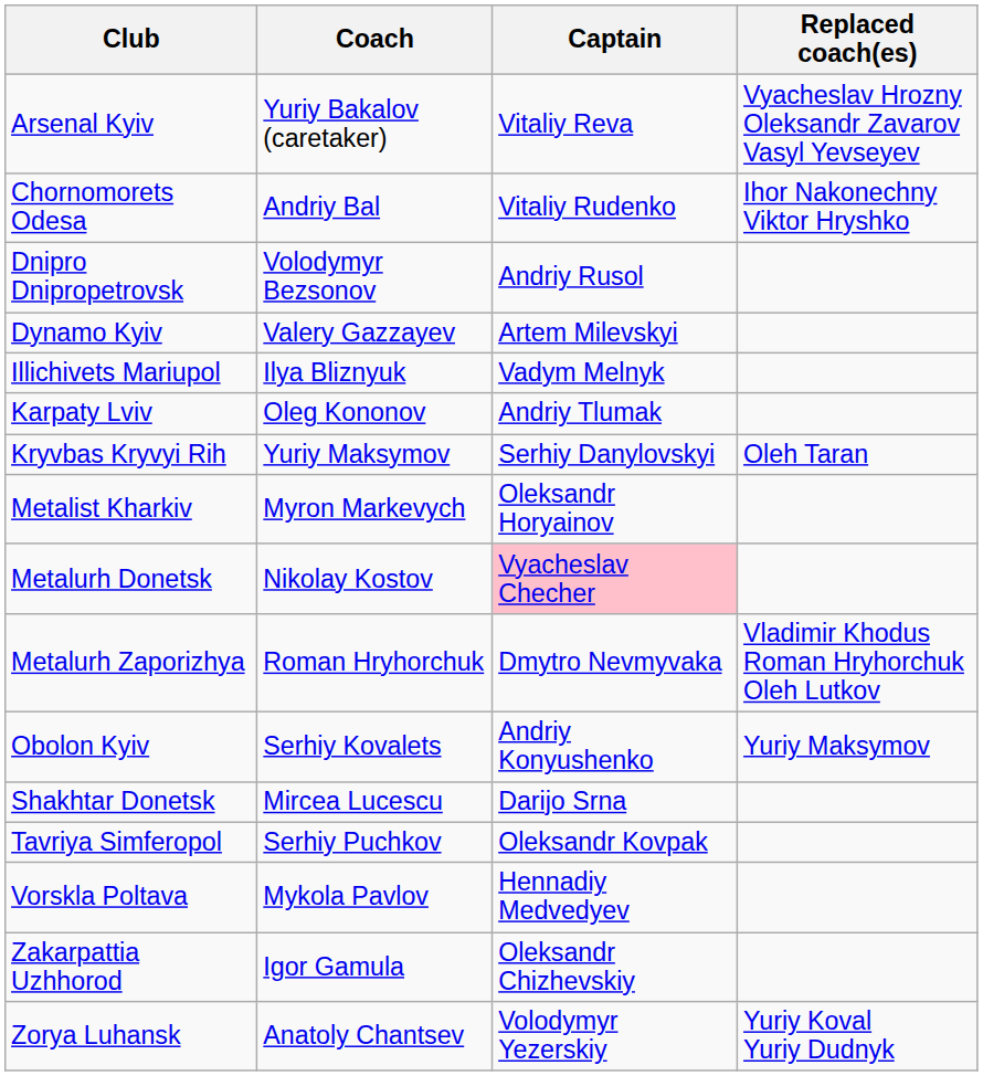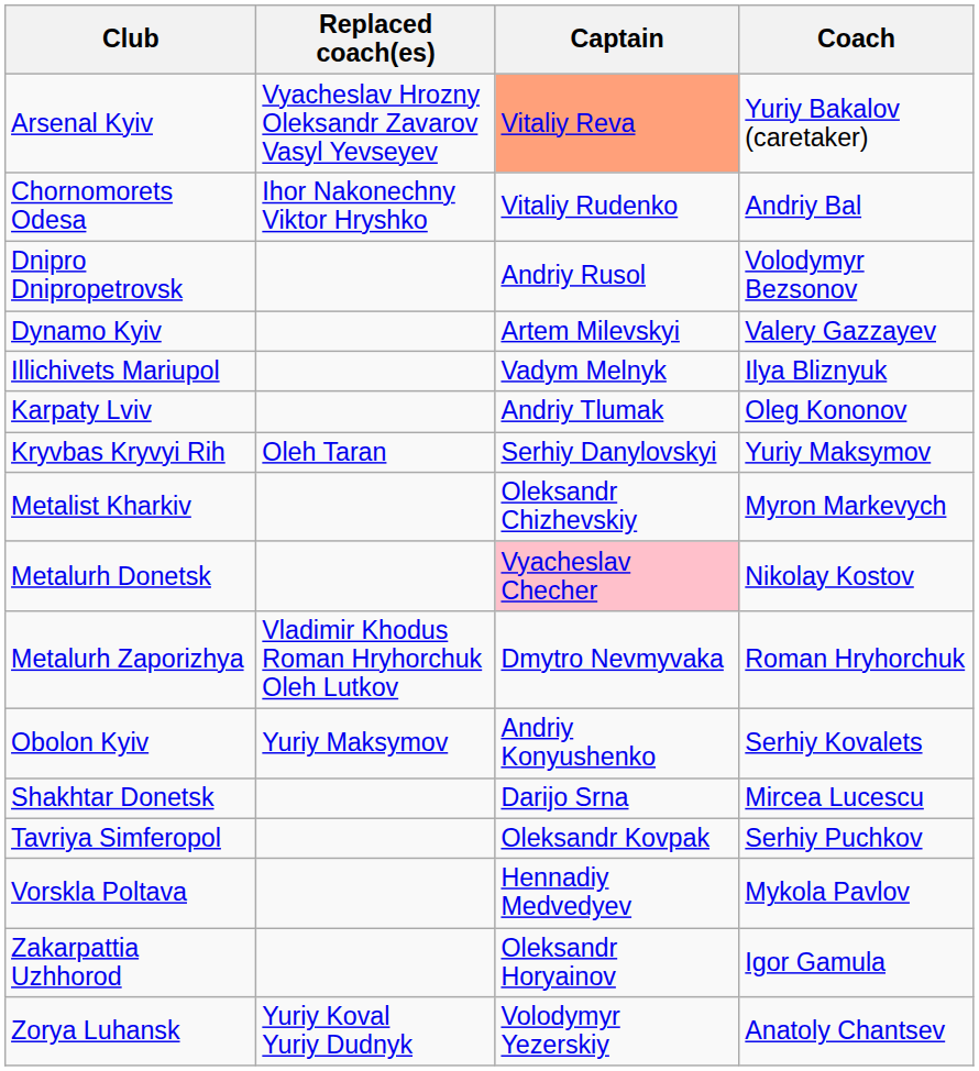 <table class="wikitable">
 <tr>
 <th width="180">Club</th>
+<th width="180">Replaced coach(es)</th>
+<th width="180">Captain</th>
 <th width="180">Coach</th>
-<th width="180">Captain</th>
-<th width="180">Replaced coach(es)</th>
 </tr>
 <tr>
 <td><a href='#'>Arsenal Kyiv</a></td>
+<td> <a href='#'>Vyacheslav Hrozny</a> <br>  <a href='#'>Oleksandr Zavarov</a><br> <a href='#'>Vasyl Yevseyev</a></td>
+<td style="background: lightsalmon;"> <a href='#'>Vitaliy Reva</a></td>
 <td> <a href='#'>Yuriy Bakalov</a> (caretaker)</td>
-<td> <a href='#'>Vitaliy Reva</a></td>
-<td> <a href='#'>Vyacheslav Hrozny</a> <br>  <a href='#'>Oleksandr Zavarov</a><br> <a href='#'>Vasyl Yevseyev</a></td>
 </tr>
 <tr>
 <td><a href='#'>Chornomorets Odesa</a></td>
+<td> <a href='#'>Ihor Nakonechny</a><br> <a href='#'>Viktor Hryshko</a></td>
+<td> <a href='#'>Vitaliy Rudenko</a></td>
 <td> <a href='#'>Andriy Bal</a></td>
-<td> <a href='#'>Vitaliy Rudenko</a></td>
-<td> <a href='#'>Ihor Nakonechny</a><br> <a href='#'>Viktor Hryshko</a></td>
 </tr>
 <tr>
 <td><a href='#'>Dnipro Dnipropetrovsk</a></td>
+<td></td>
+<td> <a href='#'>Andriy Rusol</a></td>
 <td> <a href='#'>Volodymyr Bezsonov</a></td>
-<td> <a href='#'>Andriy Rusol</a></td>
-<td></td>
 </tr>
 <tr>
 <td><a href='#'>Dynamo Kyiv</a></td>
+<td></td>
+<td> <a href='#'>Artem Milevskyi</a></td>
 <td> <a href='#'>Valery Gazzayev</a></td>
-<td> <a href='#'>Artem Milevskyi</a></td>
-<td></td>
 </tr>
 <tr>
 <td><a href='#'>Illichivets Mariupol</a></td>
+<td></td>
+<td> <a href='#'>Vadym Melnyk</a></td>
 <td> <a href='#'>Ilya Bliznyuk</a></td>
-<td> <a href='#'>Vadym Melnyk</a></td>
-<td></td>
 </tr>
 <tr>
 <td><a href='#'>Karpaty Lviv</a></td>
+<td></td>
+<td> <a href='#'>Andriy Tlumak</a></td>
 <td> <a href='#'>Oleg Kononov</a></td>
-<td> <a href='#'>Andriy Tlumak</a></td>
-<td></td>
 </tr>
 <tr>
 <td><a href='#'>Kryvbas Kryvyi Rih</a></td>
+<td> <a href='#'>Oleh Taran</a></td>
+<td> <a href='#'>Serhiy Danylovskyi</a></td>
 <td> <a href='#'>Yuriy Maksymov</a></td>
-<td> <a href='#'>Serhiy Danylovskyi</a></td>
-<td> <a href='#'>Oleh Taran</a></td>
 </tr>
 <tr>
 <td><a href='#'>Metalist Kharkiv</a></td>
+<td></td>
+<td> <a href='#'>Oleksandr Chizhevskiy</a></td>
 <td> <a href='#'>Myron Markevych</a></td>
-<td> <a href='#'>Oleksandr Horyainov</a></td>
-<td></td>
 </tr>
 <tr>
 <td><a href='#'>Metalurh Donetsk</a></td>
+<td></td>
+<td style="background: pink;"> <a href='#'>Vyacheslav Checher</a></td>
 <td> <a href='#'>Nikolay Kostov</a></td>
-<td style="background: pink;"> <a href='#'>Vyacheslav Checher</a></td>
-<td></td>
 </tr>
 <tr>
 <td><a href='#'>Metalurh Zaporizhya</a></td>
+<td> <a href='#'>Vladimir Khodus</a>  <br>   <a href='#'>Roman Hryhorchuk</a> <br>  <a href='#'>Oleh Lutkov</a></td>
+<td> <a href='#'>Dmytro Nevmyvaka</a></td>
 <td> <a href='#'>Roman Hryhorchuk</a></td>
-<td> <a href='#'>Dmytro Nevmyvaka</a></td>
-<td> <a href='#'>Vladimir Khodus</a>  <br>   <a href='#'>Roman Hryhorchuk</a> <br>  <a href='#'>Oleh Lutkov</a></td>
 </tr>
 <tr>
 <td><a href='#'>Obolon Kyiv</a></td>
+<td> <a href='#'>Yuriy Maksymov</a></td>
+<td> <a href='#'>Andriy Konyushenko</a></td>
 <td> <a href='#'>Serhiy Kovalets</a></td>
-<td> <a href='#'>Andriy Konyushenko</a></td>
-<td> <a href='#'>Yuriy Maksymov</a></td>
 </tr>
 <tr>
 <td><a href='#'>Shakhtar Donetsk</a></td>
+<td></td>
+<td> <a href='#'>Darijo Srna</a></td>
 <td> <a href='#'>Mircea Lucescu</a></td>
-<td> <a href='#'>Darijo Srna</a></td>
-<td></td>
 </tr>
 <tr>
 <td><a href='#'>Tavriya Simferopol</a></td>
+<td></td>
+<td> <a href='#'>Oleksandr Kovpak</a></td>
 <td> <a href='#'>Serhiy Puchkov</a></td>
-<td> <a href='#'>Oleksandr Kovpak</a></td>
-<td></td>
 </tr>
 <tr>
 <td><a href='#'>Vorskla Poltava</a></td>
+<td></td>
+<td> <a href='#'>Hennadiy Medvedyev</a></td>
 <td> <a href='#'>Mykola Pavlov</a></td>
-<td> <a href='#'>Hennadiy Medvedyev</a></td>
-<td></td>
 </tr>
 <tr>
 <td><a href='#'>Zakarpattia Uzhhorod</a></td>
+<td></td>
+<td> <a href='#'>Oleksandr Horyainov</a></td>
 <td> <a href='#'>Igor Gamula</a></td>
-<td> <a href='#'>Oleksandr Chizhevskiy</a></td>
-<td></td>
 </tr>
 <tr>
 <td><a href='#'>Zorya Luhansk</a></td>
+<td> <a href='#'>Yuriy Koval</a> <br>  <a href='#'>Yuriy Dudnyk</a></td>
+<td> <a href='#'>Volodymyr Yezerskiy</a></td>
 <td> <a href='#'>Anatoly Chantsev</a></td>
-<td> <a href='#'>Volodymyr Yezerskiy</a></td>
-<td> <a href='#'>Yuriy Koval</a> <br>  <a href='#'>Yuriy Dudnyk</a></td>
 </tr>
 </table>
